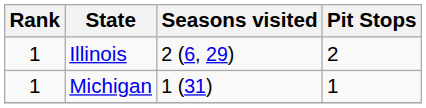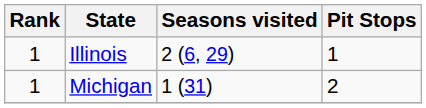 <table class="wikitable">
 <tr>
 <th>Rank</th>
 <th>State</th>
 <th>Seasons visited</th>
 <th>Pit Stops</th>
 </tr>
 <tr>
 <td style="text-align:center;">1</td>
 <td><a href='#'>Illinois</a></td>
 <td style="font-size:95%">2 (<a href='#'>6</a>, <a href='#'>29</a>)</td>
-<td>2</td>
+<td>1</td>
 </tr>
 <tr>
 <td style="text-align:center;">1</td>
 <td><a href='#'>Michigan</a></td>
 <td style="font-size:95%">1 (<a href='#'>31</a>)</td>
-<td>1</td>
+<td>2</td>
 </tr>
 <tr>
 </tr>
 </table>
